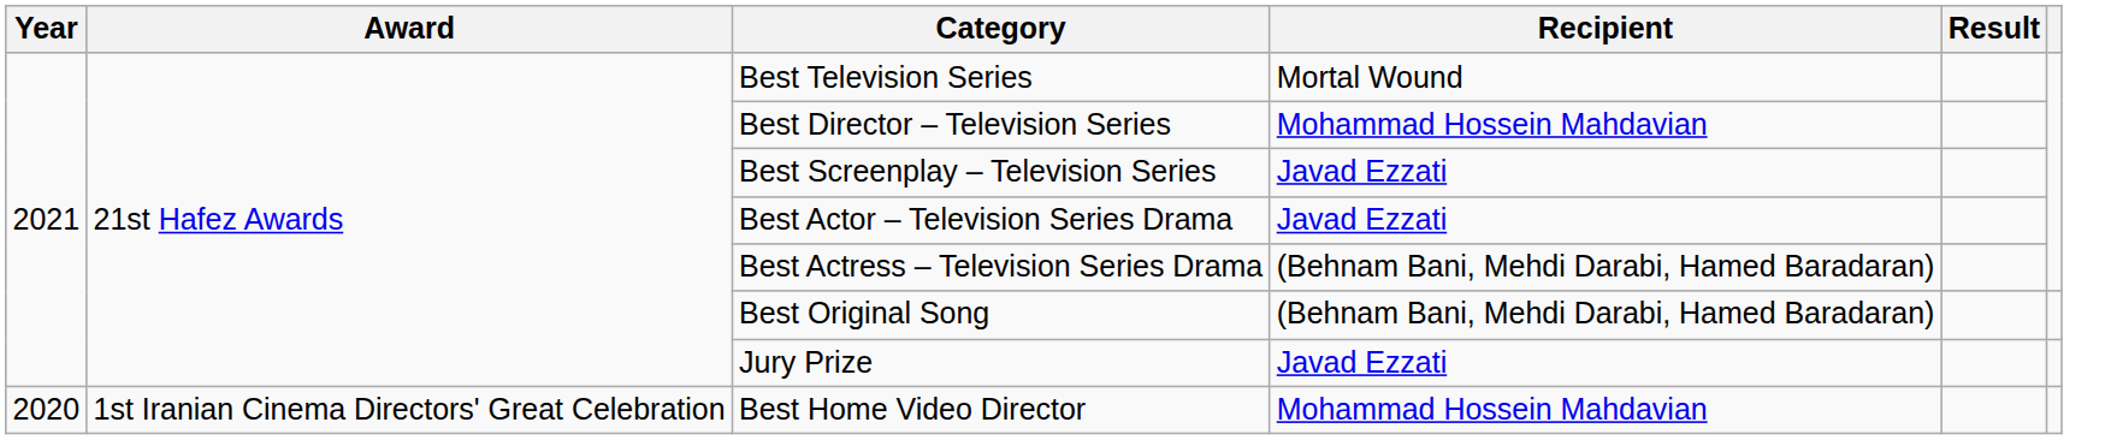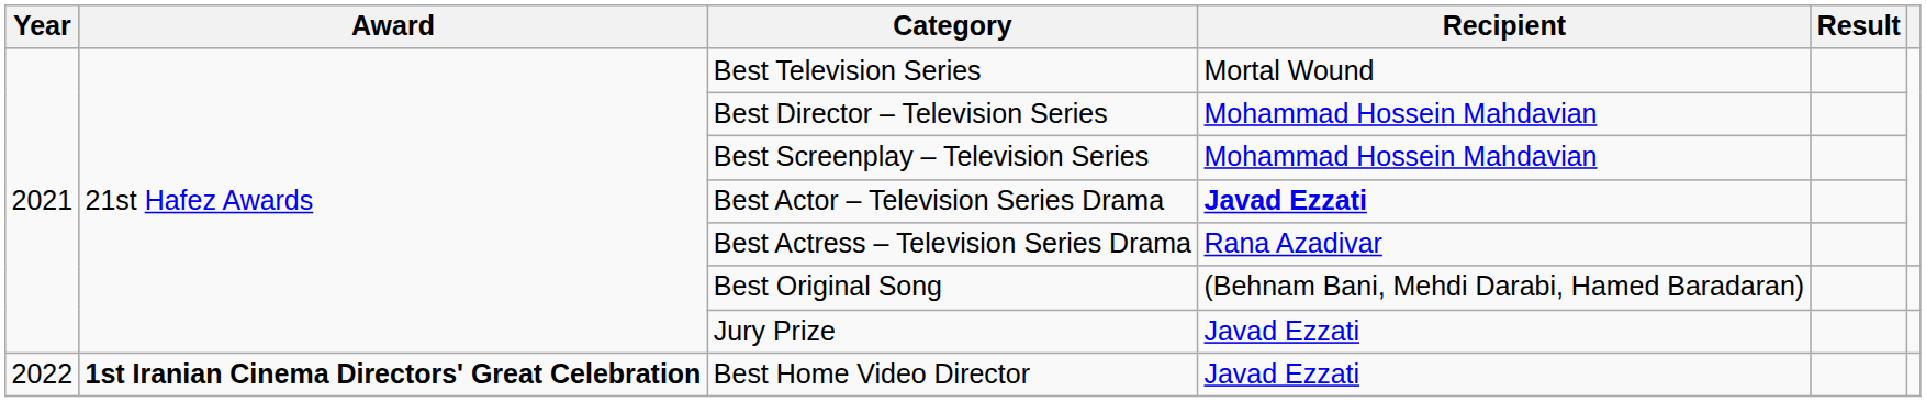 <table class="wikitable">
 <tr>
 <th>Year</th>
 <th>Award</th>
 <th>Category</th>
 <th>Recipient</th>
 <th>Result</th>
 <th></th>
 </tr>
 <tr>
 <td rowspan="7">2021</td>
 <td rowspan="7">21st <a href='#'>Hafez Awards</a></td>
 <td>Best Television Series</td>
 <td>Mortal Wound</td>
 <td></td>
 <td rowspan="5"></td>
 </tr>
 <tr>
 <td>Best Director – Television Series</td>
 <td><a href='#'>Mohammad Hossein Mahdavian</a></td>
 <td></td>
 </tr>
 <tr>
 <td>Best Screenplay – Television Series</td>
-<td><a href='#'>Javad Ezzati</a></td>
+<td><a href='#'>Mohammad Hossein Mahdavian</a></td>
 <td></td>
 </tr>
 <tr>
 <td>Best Actor – Television Series Drama</td>
-<td><a href='#'>Javad Ezzati</a></td>
+<td><strong><a href='#'>Javad Ezzati</a></strong></td>
 <td></td>
 </tr>
 <tr>
 <td>Best Actress – Television Series Drama</td>
-<td> (Behnam Bani, Mehdi Darabi, Hamed Baradaran)</td>
+<td><a href='#'>Rana Azadivar</a></td>
 <td></td>
 </tr>
 <tr>
 <td>Best Original Song</td>
 <td> (Behnam Bani, Mehdi Darabi, Hamed Baradaran)</td>
 <td></td>
 <td></td>
 </tr>
 <tr>
 <td>Jury Prize</td>
 <td><a href='#'>Javad Ezzati</a></td>
 <td></td>
 <td></td>
 </tr>
 <tr>
-<td>2020</td>
-<td>1st Iranian Cinema Directors' Great Celebration</td>
+<td>2022</td>
+<td><strong>1st Iranian Cinema Directors' Great Celebration</strong></td>
 <td>Best Home Video Director</td>
-<td><a href='#'>Mohammad Hossein Mahdavian</a></td>
+<td><a href='#'>Javad Ezzati</a></td>
 <td></td>
 <td></td>
 </tr>
 </table>
